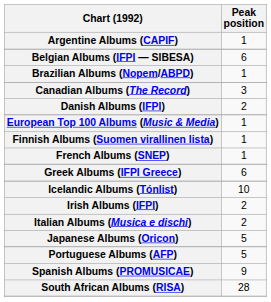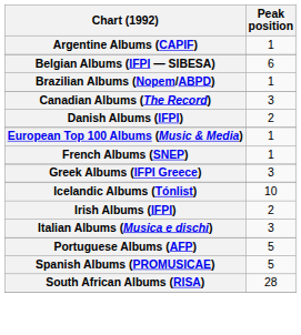 <table class="wikitable plainrowheaders sortable" style="text-align:center;">
 <tr>
 <th scope="col">Chart (1992)</th>
 <th scope="col">Peak<br>position</th>
 </tr>
 <tr>
 <th scope="row">Argentine Albums (<a href='#'>CAPIF</a>)</th>
 <td>1</td>
 </tr>
 <tr>
 </tr>
 <tr>
 </tr>
 <tr>
 <th scope="row">Belgian Albums (<a href='#'>IFPI</a> — SIBESA)</th>
 <td>6</td>
 </tr>
 <tr>
 <th scope="row">Brazilian Albums (<a href='#'>Nopem</a>/<a href='#'>ABPD</a>)</th>
 <td>1</td>
 </tr>
 <tr>
 </tr>
 <tr>
 <th scope="row">Canadian Albums (<a href='#'><em>The Record</em></a>)</th>
 <td>3</td>
 </tr>
 <tr>
 <th scope="row">Danish Albums (<a href='#'>IFPI</a>)</th>
 <td>2</td>
 </tr>
 <tr>
 </tr>
 <tr>
 <th scope="row"><a href='#'>European Top 100 Albums</a> (<em><a href='#'>Music & Media</a></em>)</th>
 <td>1</td>
 </tr>
 <tr>
-<th scope="row">Finnish Albums (<a href='#'>Suomen virallinen lista</a>)</th>
-<td>1</td>
-</tr>
-<tr>
 <th scope="row">French Albums (<a href='#'>SNEP</a>)</th>
 <td>1</td>
 </tr>
 <tr>
 </tr>
 <tr>
 <th scope="row">Greek Albums (<a href='#'>IFPI Greece</a>)</th>
-<td>6</td>
+<td>3</td>
 </tr>
 <tr>
 </tr>
 <tr>
 <th scope="row">Icelandic Albums (<a href='#'>Tónlist</a>)</th>
 <td>10</td>
 </tr>
 <tr>
 <th scope="row">Irish Albums (<a href='#'>IFPI</a>)</th>
 <td>2</td>
 </tr>
 <tr>
 <th scope="row">Italian Albums (<em><a href='#'>Musica e dischi</a></em>)</th>
-<td>2</td>
-</tr>
-<tr>
-<th scope="row">Japanese Albums (<a href='#'>Oricon</a>)</th>
-<td>5</td>
+<td>3</td>
 </tr>
 <tr>
 </tr>
 <tr>
 </tr>
 <tr>
 <th scope="row">Portuguese Albums (<a href='#'>AFP</a>)</th>
 <td>5</td>
 </tr>
 <tr>
 <th scope="row">Spanish Albums (<a href='#'>PROMUSICAE</a>)</th>
-<td>9</td>
+<td>5</td>
 </tr>
 <tr>
 <th scope="row">South African Albums (<a href='#'>RISA</a>)</th>
 <td align="center">28</td>
 </tr>
 <tr>
 </tr>
 <tr>
 </tr>
 <tr>
 </tr>
 <tr>
 </tr>
 </table>
